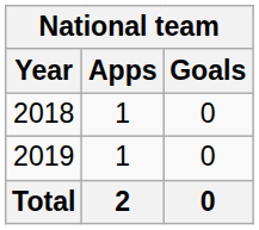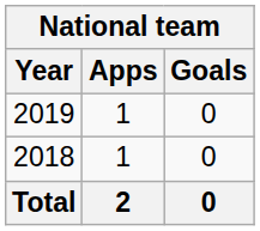 <table class="wikitable" style="text-align:center">
 <tr>
 <th colspan=3>National team</th>
 </tr>
 <tr>
 <th>Year</th>
 <th>Apps</th>
 <th>Goals</th>
 </tr>
 <tr>
-<td>2018</td>
+<td>2019</td>
 <td>1</td>
 <td>0</td>
 </tr>
 <tr>
-<td>2019</td>
+<td>2018</td>
 <td>1</td>
 <td>0</td>
 </tr>
 <tr>
 <th>Total</th>
 <th>2</th>
 <th>0</th>
 </tr>
 </table>
